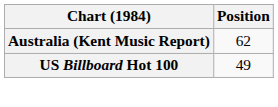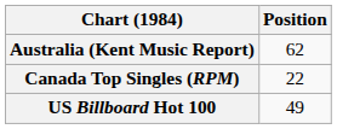 <table class="wikitable sortable plainrowheaders" style="text-align:center">
 <tr>
 <th>Chart (1984)</th>
 <th>Position</th>
 </tr>
 <tr>
 <th scope="row">Australia (Kent Music Report)</th>
 <td>62</td>
 </tr>
 <tr>
+<th scope="row">Canada Top Singles (<em>RPM</em>)</th>
+<td>22</td>
+</tr>
+<tr>
 <th scope="row">US <em>Billboard</em> Hot 100</th>
 <td>49</td>
 </tr>
 </table>
